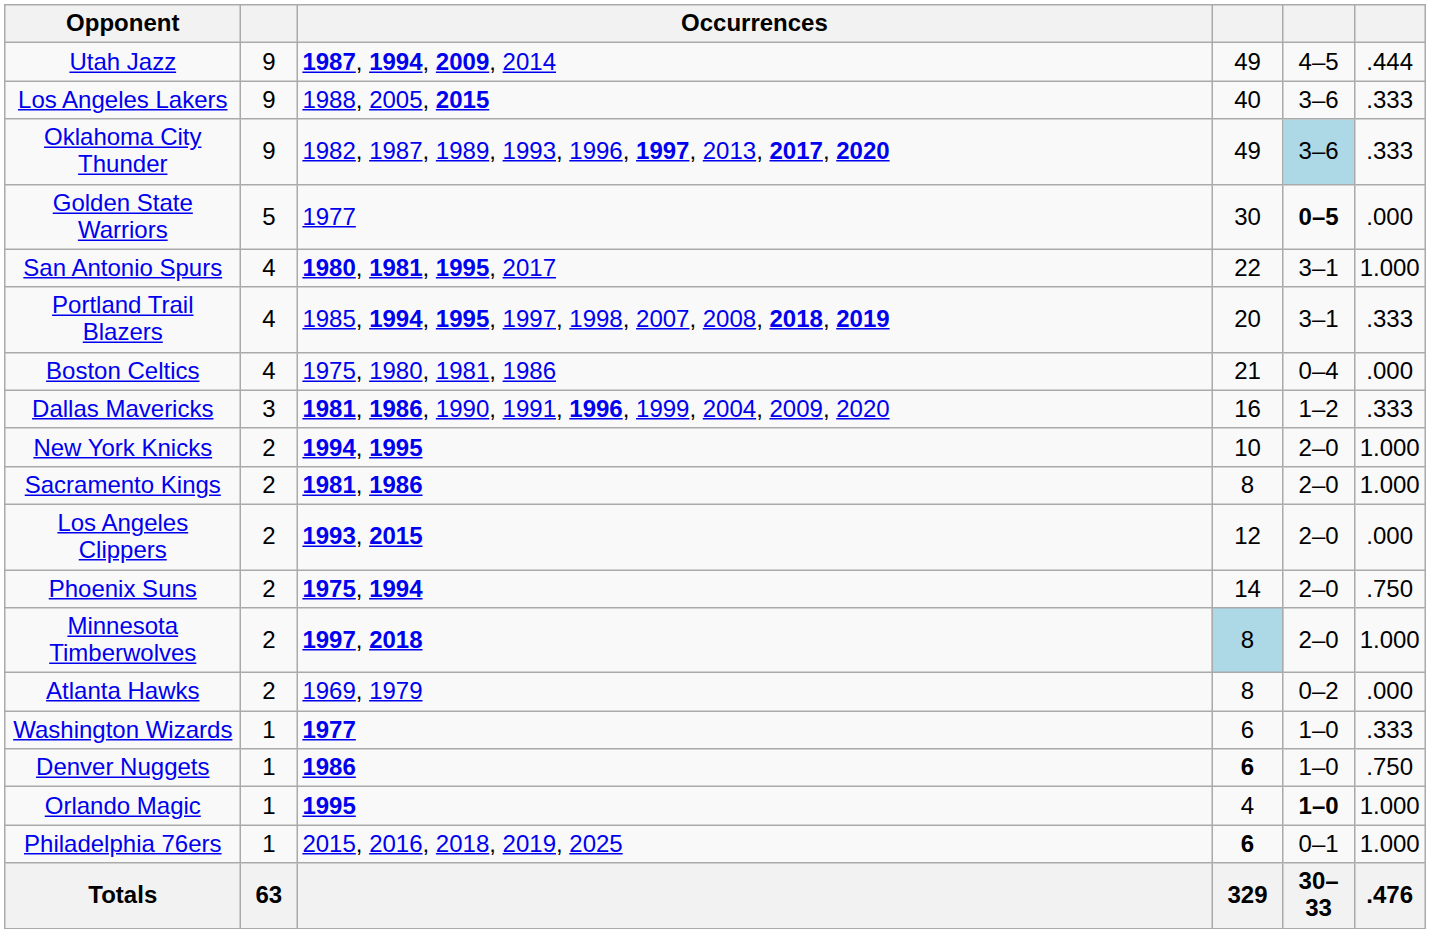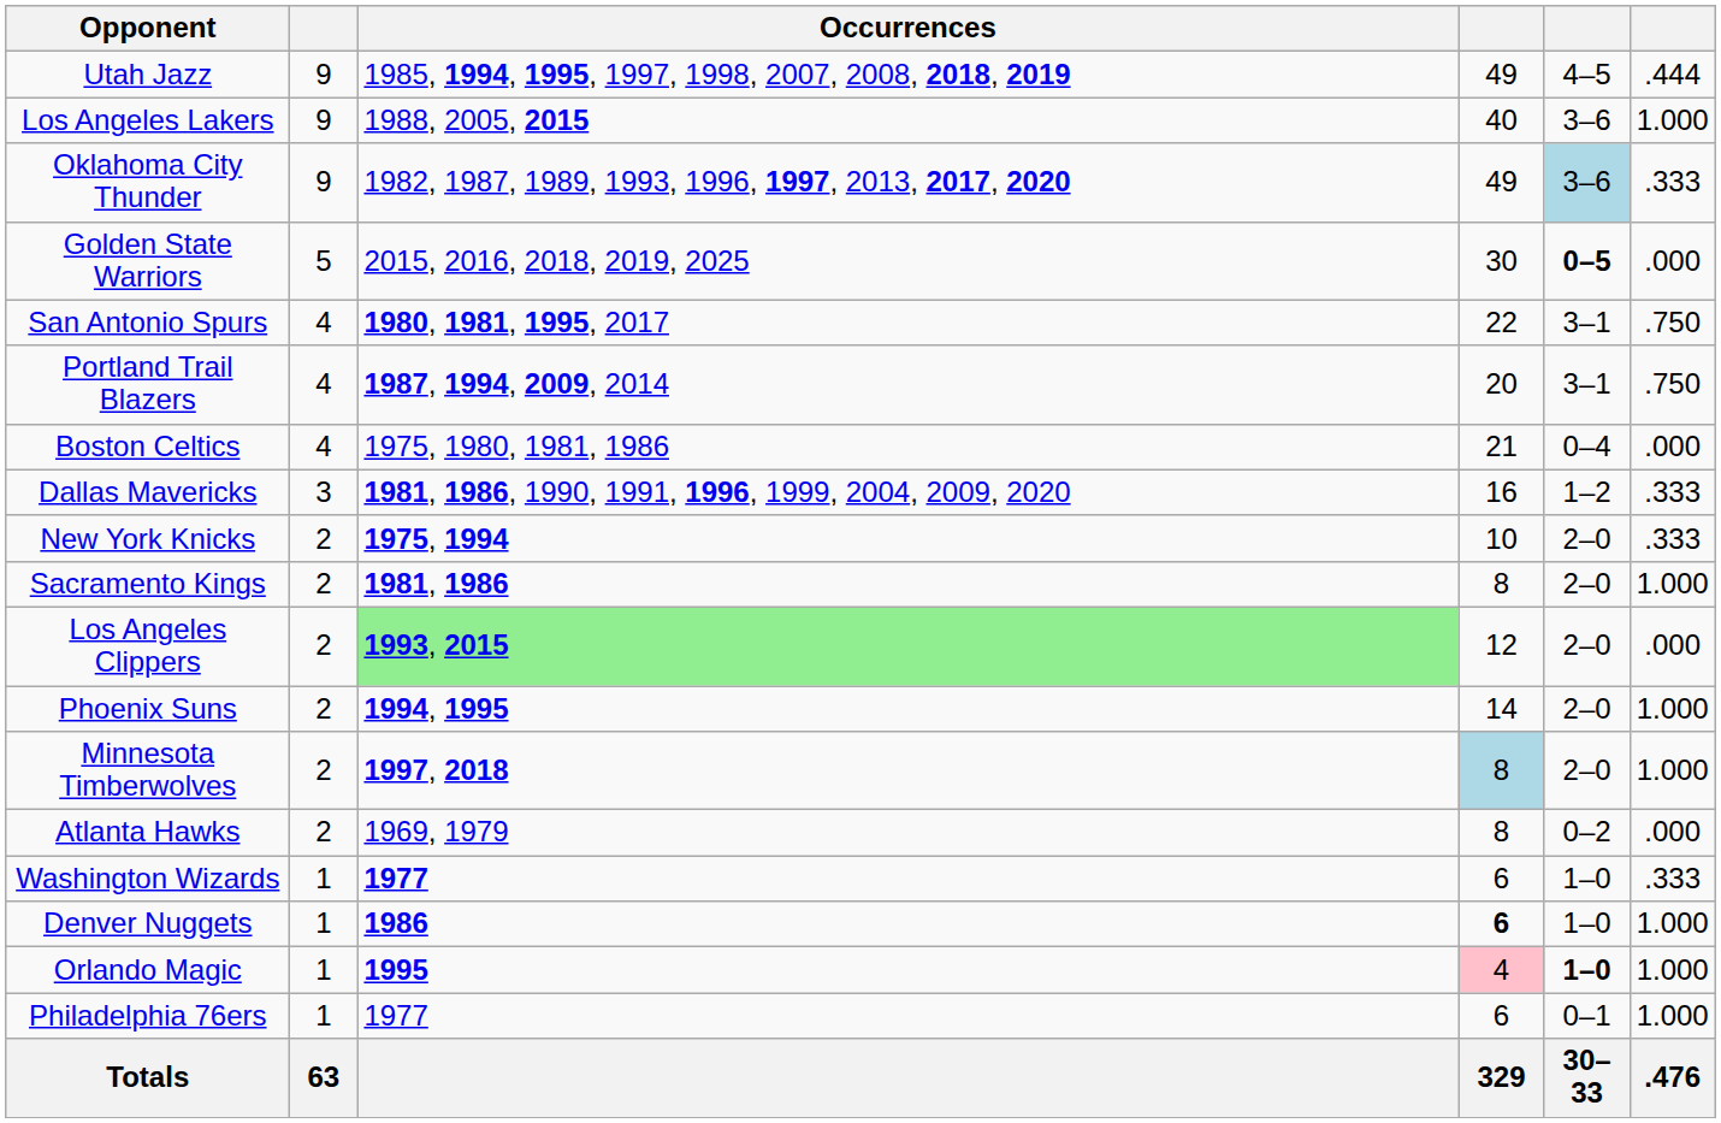 <table class="wikitable sortable" style="text-align: center; width: 75%;">
 <tr>
 <th width="150">Opponent</th>
 <th width="30"></th>
 <th>Occurrences</th>
 <th width="40"></th>
 <th width="40"></th>
 <th width="40"></th>
 </tr>
 <tr>
 <td><a href='#'>Utah Jazz</a></td>
 <td>9</td>
-<td align=left><strong><a href='#'>1987</a></strong>, <strong><a href='#'>1994</a></strong>, <strong><a href='#'>2009</a></strong>, <a href='#'>2014</a></td>
+<td align=left><a href='#'>1985</a>, <strong><a href='#'>1994</a></strong>, <strong><a href='#'>1995</a></strong>, <a href='#'>1997</a>, <a href='#'>1998</a>, <a href='#'>2007</a>, <a href='#'>2008</a>, <strong><a href='#'>2018</a></strong>, <strong><a href='#'>2019</a></strong></td>
 <td>49</td>
 <td>4–5</td>
 <td>.444</td>
 </tr>
 <tr>
 <td><a href='#'>Los Angeles Lakers</a></td>
 <td>9</td>
 <td align=left><a href='#'>1988</a>, <a href='#'>2005</a>, <strong><a href='#'>2015</a></strong></td>
 <td>40</td>
 <td>3–6</td>
-<td>.333</td>
+<td>1.000</td>
 </tr>
 <tr>
 <td><a href='#'>Oklahoma City Thunder</a></td>
 <td>9</td>
 <td align=left><a href='#'>1982</a>, <a href='#'>1987</a>, <a href='#'>1989</a>, <a href='#'>1993</a>, <a href='#'>1996</a>, <strong><a href='#'>1997</a></strong>, <a href='#'>2013</a>, <strong><a href='#'>2017</a></strong>, <strong><a href='#'>2020</a></strong></td>
 <td>49</td>
 <td style="background: lightblue;">3–6</td>
 <td>.333</td>
 </tr>
 <tr>
 <td><a href='#'>Golden State Warriors</a></td>
 <td>5</td>
-<td align=left><a href='#'>1977</a></td>
+<td align=left><a href='#'>2015</a>, <a href='#'>2016</a>, <a href='#'>2018</a>, <a href='#'>2019</a>, <a href='#'>2025</a></td>
 <td>30</td>
 <td><strong>0–5</strong></td>
 <td>.000</td>
 </tr>
 <tr>
 <td><a href='#'>San Antonio Spurs</a></td>
 <td>4</td>
 <td align=left><strong><a href='#'>1980</a></strong>, <strong><a href='#'>1981</a></strong>, <strong><a href='#'>1995</a></strong>, <a href='#'>2017</a></td>
 <td>22</td>
 <td>3–1</td>
-<td>1.000</td>
+<td>.750</td>
 </tr>
 <tr>
 <td><a href='#'>Portland Trail Blazers</a></td>
 <td>4</td>
-<td align=left><a href='#'>1985</a>, <strong><a href='#'>1994</a></strong>, <strong><a href='#'>1995</a></strong>, <a href='#'>1997</a>, <a href='#'>1998</a>, <a href='#'>2007</a>, <a href='#'>2008</a>, <strong><a href='#'>2018</a></strong>, <strong><a href='#'>2019</a></strong></td>
+<td align=left><strong><a href='#'>1987</a></strong>, <strong><a href='#'>1994</a></strong>, <strong><a href='#'>2009</a></strong>, <a href='#'>2014</a></td>
 <td>20</td>
 <td>3–1</td>
-<td>.333</td>
+<td>.750</td>
 </tr>
 <tr>
 <td><a href='#'>Boston Celtics</a></td>
 <td>4</td>
 <td align=left><a href='#'>1975</a>, <a href='#'>1980</a>, <a href='#'>1981</a>, <a href='#'>1986</a></td>
 <td>21</td>
 <td>0–4</td>
 <td>.000</td>
 </tr>
 <tr>
 <td><a href='#'>Dallas Mavericks</a></td>
 <td>3</td>
 <td align=left><strong><a href='#'>1981</a></strong>, <strong><a href='#'>1986</a></strong>, <a href='#'>1990</a>, <a href='#'>1991</a>, <strong><a href='#'>1996</a></strong>, <a href='#'>1999</a>, <a href='#'>2004</a>, <a href='#'>2009</a>, <a href='#'>2020</a></td>
 <td>16</td>
 <td>1–2</td>
 <td>.333</td>
 </tr>
 <tr>
 <td><a href='#'>New York Knicks</a></td>
 <td>2</td>
-<td align=left><strong><a href='#'>1994</a></strong>, <strong><a href='#'>1995</a></strong></td>
+<td align=left><strong><a href='#'>1975</a></strong>, <strong><a href='#'>1994</a></strong></td>
 <td>10</td>
 <td>2–0</td>
-<td>1.000</td>
+<td>.333</td>
 </tr>
 <tr>
 <td><a href='#'>Sacramento Kings</a></td>
 <td>2</td>
 <td align=left><strong><a href='#'>1981</a></strong>, <strong><a href='#'>1986</a></strong></td>
 <td>8</td>
 <td>2–0</td>
 <td>1.000</td>
 </tr>
 <tr>
 <td><a href='#'>Los Angeles Clippers</a></td>
 <td>2</td>
-<td align=left><strong><a href='#'>1993</a></strong>, <strong><a href='#'>2015</a></strong></td>
+<td align=left style="background: lightgreen;"><strong><a href='#'>1993</a></strong>, <strong><a href='#'>2015</a></strong></td>
 <td>12</td>
 <td>2–0</td>
 <td>.000</td>
 </tr>
 <tr>
 <td><a href='#'>Phoenix Suns</a></td>
 <td>2</td>
-<td align=left><strong><a href='#'>1975</a></strong>, <strong><a href='#'>1994</a></strong></td>
+<td align=left><strong><a href='#'>1994</a></strong>, <strong><a href='#'>1995</a></strong></td>
 <td>14</td>
 <td>2–0</td>
-<td>.750</td>
+<td>1.000</td>
 </tr>
 <tr>
 <td><a href='#'>Minnesota Timberwolves</a></td>
 <td>2</td>
 <td align=left><strong><a href='#'>1997</a></strong>, <strong><a href='#'>2018</a></strong></td>
 <td style="background: lightblue;">8</td>
 <td>2–0</td>
 <td>1.000</td>
 </tr>
 <tr>
 <td><a href='#'>Atlanta Hawks</a></td>
 <td>2</td>
 <td align=left><a href='#'>1969</a>, <a href='#'>1979</a></td>
 <td>8</td>
 <td>0–2</td>
 <td>.000</td>
 </tr>
 <tr>
 <td><a href='#'>Washington Wizards</a></td>
 <td>1</td>
 <td align=left><strong><a href='#'>1977</a></strong></td>
 <td>6</td>
 <td>1–0</td>
 <td>.333</td>
 </tr>
 <tr>
 <td><a href='#'>Denver Nuggets</a></td>
 <td>1</td>
 <td align=left><strong><a href='#'>1986</a></strong></td>
 <td><strong>6</strong></td>
 <td>1–0</td>
-<td>.750</td>
+<td>1.000</td>
 </tr>
 <tr>
 <td><a href='#'>Orlando Magic</a></td>
 <td>1</td>
 <td align=left><strong><a href='#'>1995</a></strong></td>
-<td>4</td>
+<td style="background: pink;">4</td>
 <td><strong>1–0</strong></td>
 <td>1.000</td>
 </tr>
 <tr>
 <td><a href='#'>Philadelphia 76ers</a></td>
 <td>1</td>
-<td align=left><a href='#'>2015</a>, <a href='#'>2016</a>, <a href='#'>2018</a>, <a href='#'>2019</a>, <a href='#'>2025</a></td>
-<td><strong>6</strong></td>
+<td align=left><a href='#'>1977</a></td>
+<td>6</td>
 <td>0–1</td>
 <td>1.000</td>
 </tr>
 <tr>
 <th width="150">Totals</th>
 <th width="30">63</th>
 <th></th>
 <th width="40">329</th>
 <th width="40">30–33</th>
 <th width="40">.476</th>
 </tr>
 </table>
